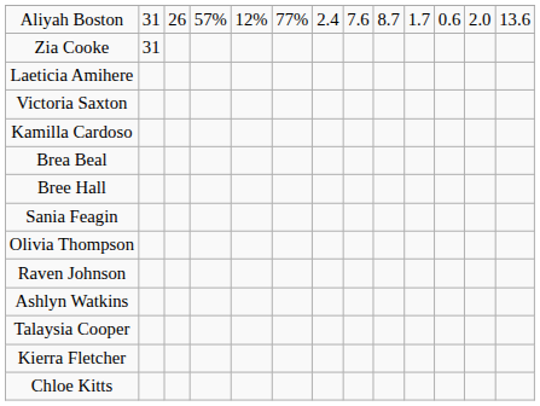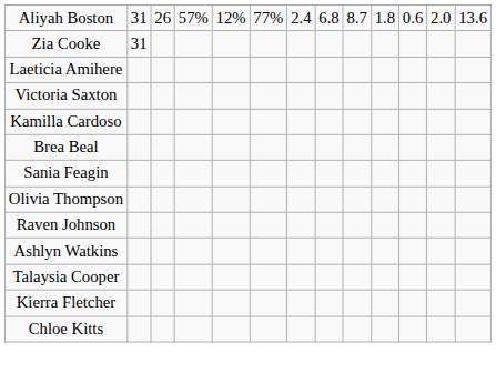 <table class="wikitable sortable">
 <tr>
 </tr>
 <tr style="text-align:center;">
 <td>Aliyah Boston</td>
 <td>31</td>
 <td>26</td>
 <td>57%</td>
 <td>12%</td>
 <td>77%</td>
 <td>2.4</td>
-<td>7.6</td>
+<td>6.8</td>
 <td>8.7</td>
-<td>1.7</td>
+<td>1.8</td>
 <td>0.6</td>
 <td>2.0</td>
 <td>13.6</td>
 </tr>
 <tr style="text-align:center;">
 <td>Zia Cooke</td>
 <td>31</td>
 <td></td>
 <td></td>
 <td></td>
 <td></td>
 <td></td>
 <td></td>
 <td></td>
 <td></td>
 <td></td>
 <td></td>
 <td></td>
 </tr>
 <tr style="text-align:center;">
 <td>Laeticia Amihere</td>
 <td></td>
 <td></td>
 <td></td>
 <td></td>
 <td></td>
 <td></td>
 <td></td>
 <td></td>
 <td></td>
 <td></td>
 <td></td>
 <td></td>
 </tr>
 <tr style="text-align:center;">
 <td>Victoria Saxton</td>
 <td></td>
 <td></td>
 <td></td>
 <td></td>
 <td></td>
 <td></td>
 <td></td>
 <td></td>
 <td></td>
 <td></td>
 <td></td>
 <td></td>
 </tr>
 <tr style="text-align:center;">
 <td>Kamilla Cardoso</td>
 <td></td>
 <td></td>
 <td></td>
 <td></td>
 <td></td>
 <td></td>
 <td></td>
 <td></td>
 <td></td>
 <td></td>
 <td></td>
 <td></td>
 </tr>
 <tr style="text-align:center;">
 <td>Brea Beal</td>
-<td></td>
-<td></td>
-<td></td>
-<td></td>
-<td></td>
-<td></td>
-<td></td>
-<td></td>
-<td></td>
-<td></td>
-<td></td>
-<td></td>
-</tr>
-<tr style="text-align:center;">
-<td>Bree Hall</td>
 <td></td>
 <td></td>
 <td></td>
 <td></td>
 <td></td>
 <td></td>
 <td></td>
 <td></td>
 <td></td>
 <td></td>
 <td></td>
 <td></td>
 </tr>
 <tr style="text-align:center;">
 <td>Sania Feagin</td>
 <td></td>
 <td></td>
 <td></td>
 <td></td>
 <td></td>
 <td></td>
 <td></td>
 <td></td>
 <td></td>
 <td></td>
 <td></td>
 <td></td>
 </tr>
 <tr style="text-align:center;">
 <td>Olivia Thompson</td>
 <td></td>
 <td></td>
 <td></td>
 <td></td>
 <td></td>
 <td></td>
 <td></td>
 <td></td>
 <td></td>
 <td></td>
 <td></td>
 <td></td>
 </tr>
 <tr style="text-align:center;">
 <td>Raven Johnson</td>
 <td></td>
 <td></td>
 <td></td>
 <td></td>
 <td></td>
 <td></td>
 <td></td>
 <td></td>
 <td></td>
 <td></td>
 <td></td>
 <td></td>
 </tr>
 <tr style="text-align:center;">
 <td>Ashlyn Watkins</td>
 <td></td>
 <td></td>
 <td></td>
 <td></td>
 <td></td>
 <td></td>
 <td></td>
 <td></td>
 <td></td>
 <td></td>
 <td></td>
 <td></td>
 </tr>
 <tr style="text-align:center;">
 <td>Talaysia Cooper</td>
 <td></td>
 <td></td>
 <td></td>
 <td></td>
 <td></td>
 <td></td>
 <td></td>
 <td></td>
 <td></td>
 <td></td>
 <td></td>
 <td></td>
 </tr>
 <tr style="text-align:center;">
 <td>Kierra Fletcher</td>
 <td></td>
 <td></td>
 <td></td>
 <td></td>
 <td></td>
 <td></td>
 <td></td>
 <td></td>
 <td></td>
 <td></td>
 <td></td>
 <td></td>
 </tr>
 <tr style="text-align:center;">
 <td>Chloe Kitts</td>
 <td></td>
 <td></td>
 <td></td>
 <td></td>
 <td></td>
 <td></td>
 <td></td>
 <td></td>
 <td></td>
 <td></td>
 <td></td>
 <td></td>
 </tr>
 </table>
